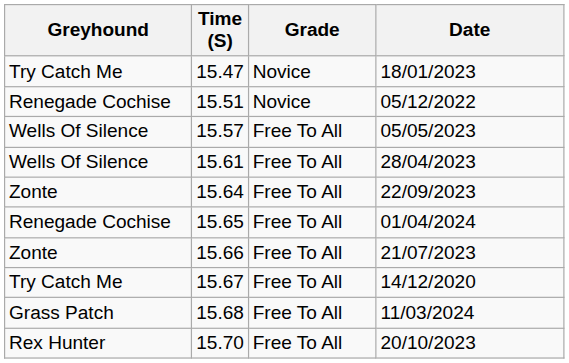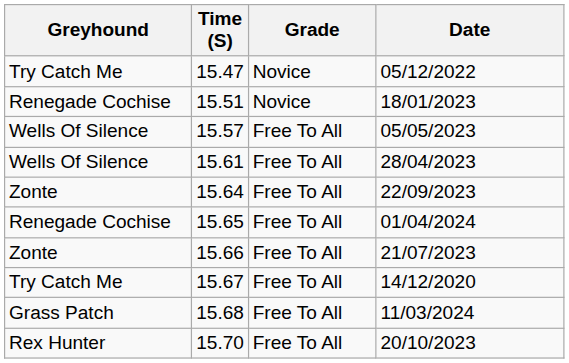 <table class="wikitable sortable">
 <tr>
 <th width=150>Greyhound</th>
 <th width=40>Time (S)</th>
 <th width=100>Grade</th>
 <th width=150>Date</th>
 </tr>
 <tr>
 <td>Try Catch Me</td>
 <td>15.47</td>
 <td>Novice</td>
-<td>18/01/2023</td>
+<td>05/12/2022</td>
 </tr>
 <tr>
 <td>Renegade Cochise</td>
 <td>15.51</td>
 <td>Novice</td>
-<td>05/12/2022</td>
+<td>18/01/2023</td>
 </tr>
 <tr>
 <td>Wells Of Silence</td>
 <td>15.57</td>
 <td>Free To All</td>
 <td>05/05/2023</td>
 </tr>
 <tr>
 <td>Wells Of Silence</td>
 <td>15.61</td>
 <td>Free To All</td>
 <td>28/04/2023</td>
 </tr>
 <tr>
 <td>Zonte</td>
 <td>15.64</td>
 <td>Free To All</td>
 <td>22/09/2023</td>
 </tr>
 <tr>
 <td>Renegade Cochise</td>
 <td>15.65</td>
 <td>Free To All</td>
 <td>01/04/2024</td>
 </tr>
 <tr>
 <td>Zonte</td>
 <td>15.66</td>
 <td>Free To All</td>
 <td>21/07/2023</td>
 </tr>
 <tr>
 <td>Try Catch Me</td>
 <td>15.67</td>
 <td>Free To All</td>
 <td>14/12/2020</td>
 </tr>
 <tr>
 <td>Grass Patch</td>
 <td>15.68</td>
 <td>Free To All</td>
 <td>11/03/2024</td>
 </tr>
 <tr>
 <td>Rex Hunter</td>
 <td>15.70</td>
 <td>Free To All</td>
 <td>20/10/2023</td>
 </tr>
 </table>
